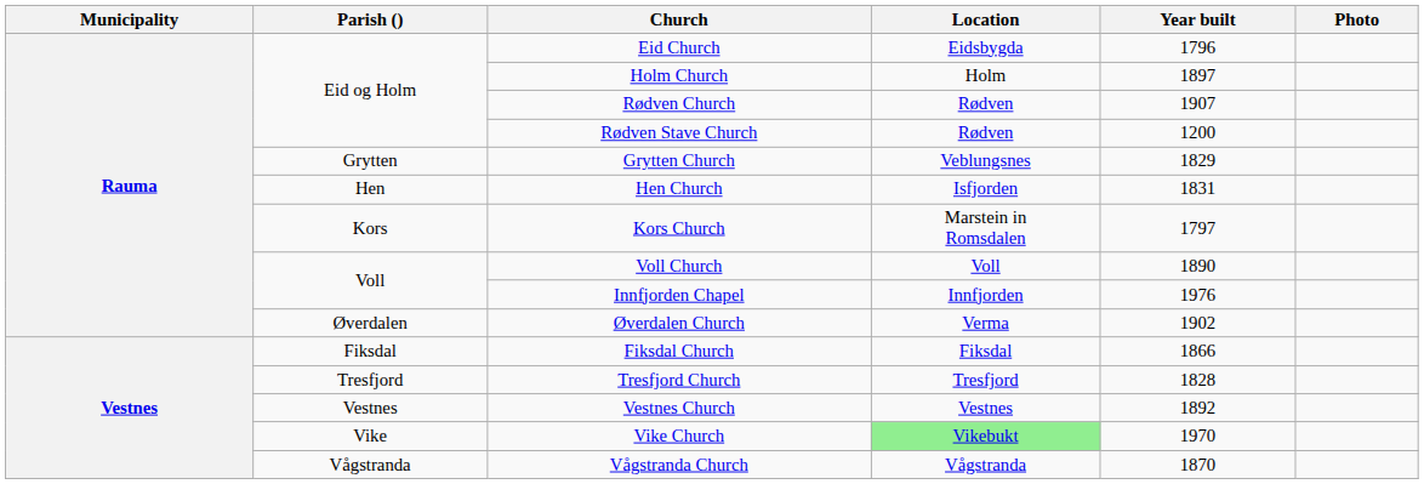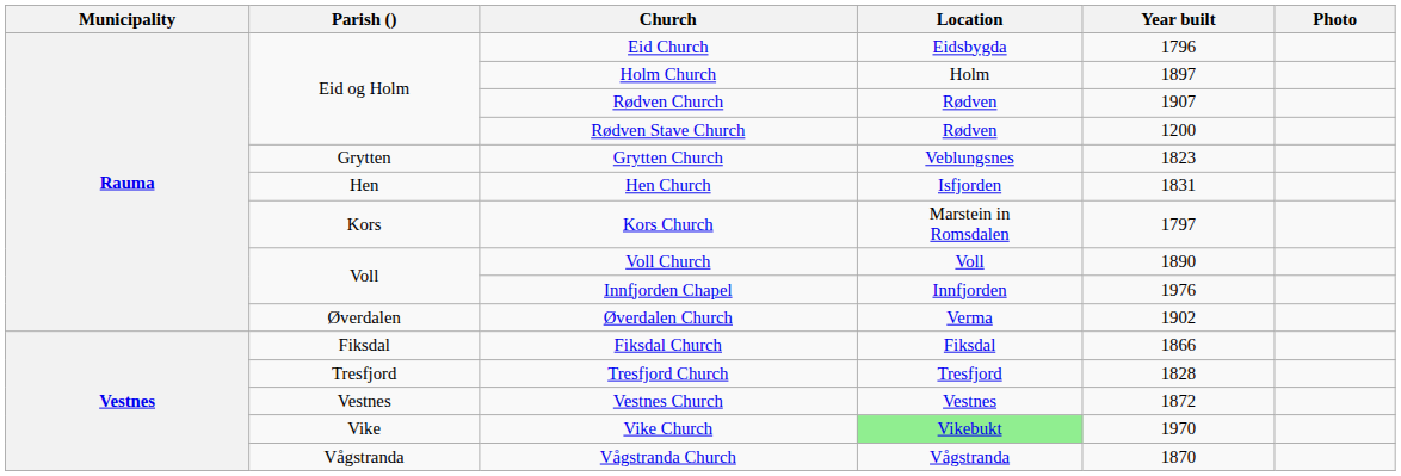 <table class="wikitable" style="text-align: center; width: 80%;">
 <tr>
 <th>Municipality</th>
 <th>Parish ()</th>
 <th>Church</th>
 <th>Location</th>
 <th>Year built</th>
 <th>Photo</th>
 </tr>
 <tr>
 <th rowspan="10"><a href='#'>Rauma</a></th>
 <td rowspan="4">Eid og Holm</td>
 <td><a href='#'>Eid Church</a></td>
 <td><a href='#'>Eidsbygda</a></td>
 <td>1796</td>
 <td></td>
 </tr>
 <tr>
 <td><a href='#'>Holm Church</a></td>
 <td>Holm</td>
 <td>1897</td>
 <td></td>
 </tr>
 <tr>
 <td><a href='#'>Rødven Church</a></td>
 <td><a href='#'>Rødven</a></td>
 <td>1907</td>
 <td></td>
 </tr>
 <tr>
 <td><a href='#'>Rødven Stave Church</a></td>
 <td><a href='#'>Rødven</a></td>
 <td>1200</td>
 <td></td>
 </tr>
 <tr>
 <td>Grytten</td>
 <td><a href='#'>Grytten Church</a></td>
 <td><a href='#'>Veblungsnes</a></td>
-<td>1829</td>
+<td>1823</td>
 <td></td>
 </tr>
 <tr>
 <td>Hen</td>
 <td><a href='#'>Hen Church</a></td>
 <td><a href='#'>Isfjorden</a></td>
 <td>1831</td>
 <td></td>
 </tr>
 <tr>
 <td>Kors</td>
 <td><a href='#'>Kors Church</a></td>
 <td>Marstein in<br><a href='#'>Romsdalen</a></td>
 <td>1797</td>
 <td></td>
 </tr>
 <tr>
 <td rowspan="2">Voll</td>
 <td><a href='#'>Voll Church</a></td>
 <td><a href='#'>Voll</a></td>
 <td>1890</td>
 <td></td>
 </tr>
 <tr>
 <td><a href='#'>Innfjorden Chapel</a></td>
 <td><a href='#'>Innfjorden</a></td>
 <td>1976</td>
 <td></td>
 </tr>
 <tr>
 <td>Øverdalen</td>
 <td><a href='#'>Øverdalen Church</a></td>
 <td><a href='#'>Verma</a></td>
 <td>1902</td>
 <td></td>
 </tr>
 <tr>
 <th rowspan="5"><a href='#'>Vestnes</a></th>
 <td>Fiksdal</td>
 <td><a href='#'>Fiksdal Church</a></td>
 <td><a href='#'>Fiksdal</a></td>
 <td>1866</td>
 <td></td>
 </tr>
 <tr>
 <td>Tresfjord</td>
 <td><a href='#'>Tresfjord Church</a></td>
 <td><a href='#'>Tresfjord</a></td>
 <td>1828</td>
 <td></td>
 </tr>
 <tr>
 <td>Vestnes</td>
 <td><a href='#'>Vestnes Church</a></td>
 <td><a href='#'>Vestnes</a></td>
-<td>1892</td>
+<td>1872</td>
 <td></td>
 </tr>
 <tr>
 <td>Vike</td>
 <td><a href='#'>Vike Church</a></td>
 <td style="background: lightgreen;"><a href='#'>Vikebukt</a></td>
 <td>1970</td>
 <td></td>
 </tr>
 <tr>
 <td>Vågstranda</td>
 <td><a href='#'>Vågstranda Church</a></td>
 <td><a href='#'>Vågstranda</a></td>
 <td>1870</td>
 <td></td>
 </tr>
 </table>
